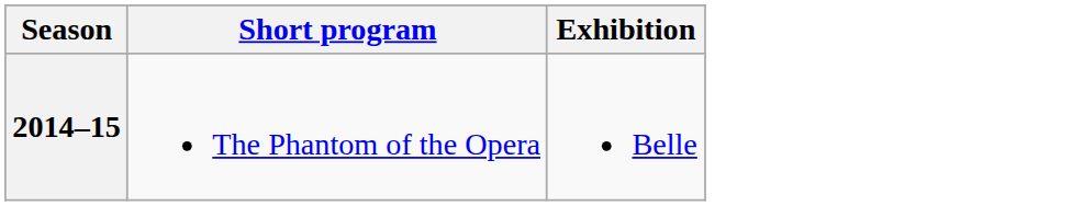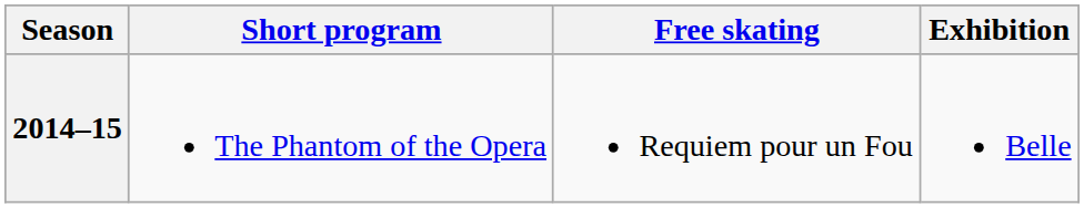 <table class=wikitable style=text-align:center>
 <tr>
 <th>Season</th>
 <th><a href='#'>Short program</a></th>
+<th><a href='#'>Free skating</a></th>
 <th>Exhibition</th>
 </tr>
 <tr>
 <th>2014–15</th>
 <td><br><ul><li><a href='#'>The Phantom of the Opera</a> <br></li></ul></td>
+<td><br><ul><li>Requiem pour un Fou <br></li></ul></td>
 <td><br><ul><li><a href='#'>Belle</a> <br></li></ul></td>
 </tr>
 </table>
